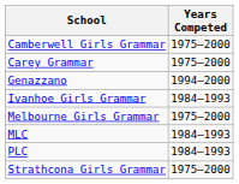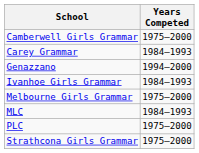 <table class="wikitable sortable">
 <tr>
 <th>School</th>
 <th>Years<br>Competed</th>
 </tr>
 <tr>
 <td><a href='#'>Camberwell Girls Grammar</a></td>
 <td>1975–2000</td>
 </tr>
 <tr>
 <td><a href='#'>Carey Grammar</a></td>
-<td>1975–2000</td>
+<td>1984–1993</td>
 </tr>
 <tr>
 <td><a href='#'>Genazzano</a></td>
 <td>1994–2000</td>
 </tr>
 <tr>
 <td><a href='#'>Ivanhoe Girls Grammar</a></td>
 <td>1984–1993</td>
 </tr>
 <tr>
 <td><a href='#'>Melbourne Girls Grammar</a></td>
 <td>1975–2000</td>
 </tr>
 <tr>
 <td><a href='#'>MLC</a></td>
 <td>1984–1993</td>
 </tr>
 <tr>
 <td><a href='#'>PLC</a></td>
-<td>1984–1993</td>
+<td>1975–2000</td>
 </tr>
 <tr>
 <td><a href='#'>Strathcona Girls Grammar</a></td>
 <td>1975–2000</td>
 </tr>
 </table>
